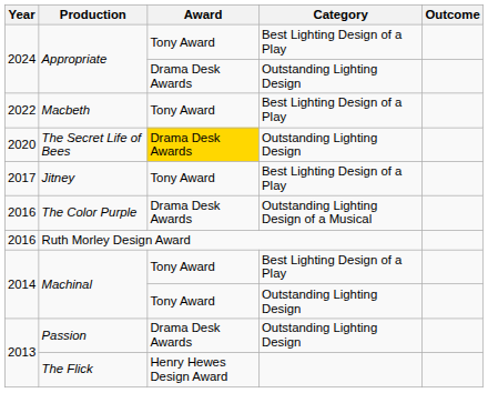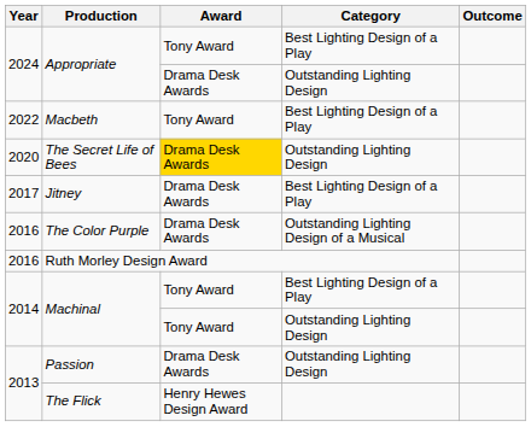 <table class="wikitable">
 <tr>
 <th>Year</th>
 <th>Production</th>
 <th>Award</th>
 <th>Category</th>
 <th>Outcome</th>
 </tr>
 <tr>
 <td rowspan="2">2024</td>
 <td rowspan="2"><em>Appropriate</em></td>
 <td>Tony Award</td>
 <td>Best Lighting Design of a Play</td>
 <td></td>
 </tr>
 <tr>
 <td>Drama Desk Awards</td>
 <td>Outstanding Lighting Design</td>
 <td></td>
 </tr>
 <tr>
 <td>2022</td>
 <td><em>Macbeth</em></td>
 <td>Tony Award</td>
 <td>Best Lighting Design of a Play</td>
 <td></td>
 </tr>
 <tr>
 <td>2020</td>
 <td><em>The Secret Life of Bees</em></td>
 <td style="background: gold;">Drama Desk Awards</td>
 <td>Outstanding Lighting Design</td>
 <td></td>
 </tr>
 <tr>
 <td>2017</td>
 <td><em>Jitney</em></td>
-<td>Tony Award</td>
+<td>Drama Desk Awards</td>
 <td>Best Lighting Design of a Play</td>
 <td></td>
 </tr>
 <tr>
 <td>2016</td>
 <td><em>The Color Purple</em></td>
 <td>Drama Desk Awards</td>
 <td>Outstanding Lighting Design of a Musical</td>
 <td></td>
 </tr>
 <tr>
 <td>2016</td>
 <td colspan="3">Ruth Morley Design Award</td>
 <td></td>
 </tr>
 <tr>
 <td rowspan="2">2014</td>
 <td rowspan="2"><em>Machinal</em></td>
 <td>Tony Award</td>
 <td>Best Lighting Design of a Play</td>
 <td></td>
 </tr>
 <tr>
 <td>Tony Award</td>
 <td>Outstanding Lighting Design</td>
 <td></td>
 </tr>
 <tr>
 <td rowspan="2">2013</td>
 <td><em>Passion</em></td>
 <td>Drama Desk Awards</td>
 <td>Outstanding Lighting Design</td>
 <td></td>
 </tr>
 <tr>
 <td><em>The Flick</em></td>
 <td>Henry Hewes Design Award</td>
 <td></td>
 <td></td>
 </tr>
 </table>
